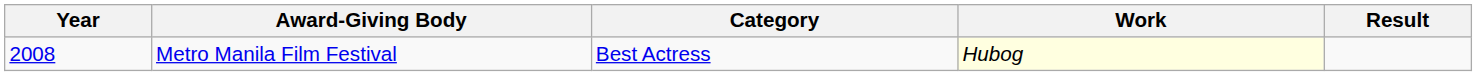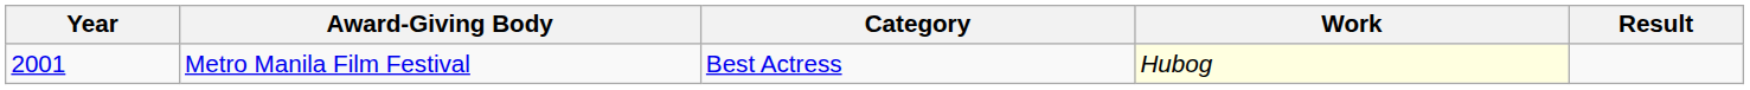 <table width="90%" class="wikitable sortable">
 <tr>
 <th width="10%">Year</th>
 <th width="30%">Award-Giving Body</th>
 <th width="25%">Category</th>
 <th width="25%">Work</th>
 <th width="10%">Result</th>
 </tr>
 <tr>
-<td><a href='#'>2008</a></td>
+<td><a href='#'>2001</a></td>
 <td><a href='#'>Metro Manila Film Festival</a></td>
 <td><a href='#'>Best Actress</a></td>
 <td style="background: lightyellow;"><em>Hubog</em></td>
 <td></td>
 </tr>
 </table>
